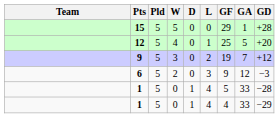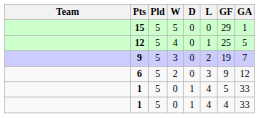 <table class=wikitable style="text-align:center">
 <tr>
 <th width=200>Team</th>
 <th width=20>Pts</th>
 <th width=20>Pld</th>
 <th width=20>W</th>
 <th width=20>D</th>
 <th width=20>L</th>
 <th width=20>GF</th>
 <th width=20>GA</th>
-<th width=20>GD</th>
 </tr>
 <tr style="background:#ccffcc;">
 <td align=left></td>
 <td><strong>15</strong></td>
 <td>5</td>
 <td>5</td>
 <td>0</td>
 <td>0</td>
 <td>29</td>
 <td>1</td>
-<td>+28</td>
 </tr>
 <tr style="background:#ccffcc;">
 <td align=left></td>
 <td><strong>12</strong></td>
 <td>5</td>
 <td>4</td>
 <td>0</td>
 <td>1</td>
 <td>25</td>
 <td>5</td>
-<td>+20</td>
 </tr>
 <tr style="background:#ccccff;">
 <td align=left></td>
 <td><strong>9</strong></td>
 <td>5</td>
 <td>3</td>
 <td>0</td>
 <td>2</td>
 <td>19</td>
 <td>7</td>
-<td>+12</td>
 </tr>
 <tr>
 <td align=left></td>
 <td><strong>6</strong></td>
 <td>5</td>
 <td>2</td>
 <td>0</td>
 <td>3</td>
 <td>9</td>
 <td>12</td>
-<td>−3</td>
 </tr>
 <tr>
 <td align=left></td>
 <td><strong>1</strong></td>
 <td>5</td>
 <td>0</td>
 <td>1</td>
 <td>4</td>
 <td>5</td>
 <td>33</td>
-<td>−28</td>
 </tr>
 <tr>
 <td align=left></td>
 <td><strong>1</strong></td>
 <td>5</td>
 <td>0</td>
 <td>1</td>
 <td>4</td>
 <td>4</td>
 <td>33</td>
-<td>−29</td>
 </tr>
 </table>
